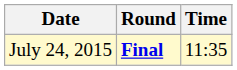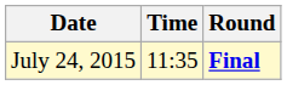 <table class="wikitable">
 <tr>
 <th>Date</th>
+<th>Time</th>
 <th>Round</th>
-<th>Time</th>
 </tr>
 <tr style=background:lemonchiffon>
 <td>July 24, 2015</td>
+<td>11:35</td>
 <td><strong><a href='#'>Final</a></strong></td>
-<td>11:35</td>
 </tr>
 </table>
